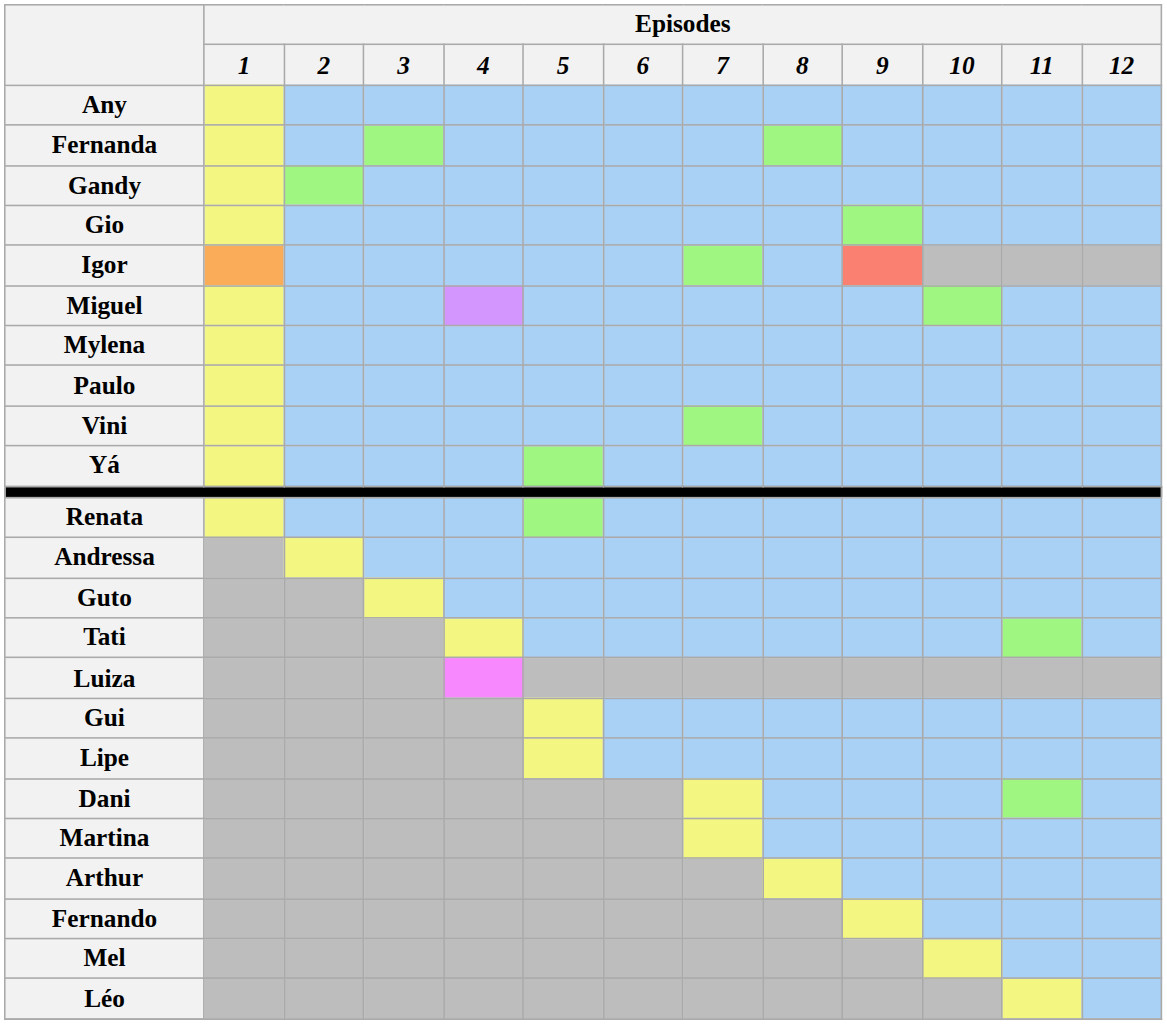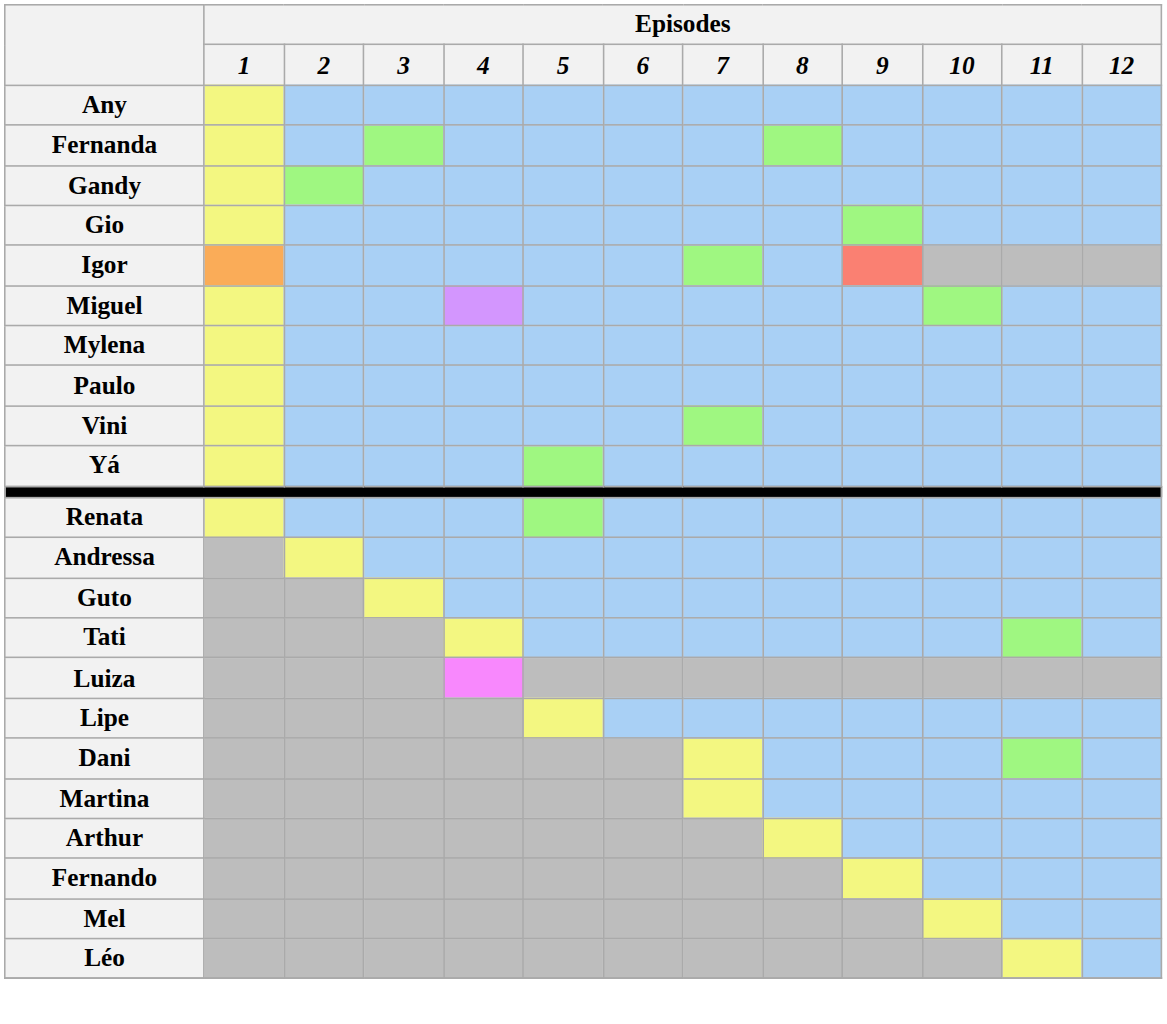 <table class="wikitable" style="text-align:center; width:58%;">
 <tr>
 <th rowspan="2" style="width:15%;"></th>
 <th colspan="12" style="text-align:center;">Episodes</th>
 </tr>
 <tr>
 <th style="text-align:center; width:6%;"><em>1</em></th>
 <th style="text-align:center; width:6%;"><em>2</em></th>
 <th style="text-align:center; width:6%;"><em>3</em></th>
 <th style="text-align:center; width:6%;"><em>4</em></th>
 <th style="text-align:center; width:6%;"><em>5</em></th>
 <th style="text-align:center; width:6%;"><em>6</em></th>
 <th style="text-align:center; width:6%;"><em>7</em></th>
 <th style="text-align:center; width:6%;"><em>8</em></th>
 <th style="text-align:center; width:6%;"><em>9</em></th>
 <th style="text-align:center; width:6%;"><em>10</em></th>
 <th style="text-align:center; width:6%;"><em>11</em></th>
 <th style="text-align:center; width:6%;"><em>12</em></th>
 </tr>
 <tr>
 <th>Any</th>
 <th style="background:#F3F781;"></th>
 <td style="background:#A9D0F5;"></td>
 <td style="background:#A9D0F5;"></td>
 <td style="background:#A9D0F5;"></td>
 <td style="background:#A9D0F5;"></td>
 <td style="background:#A9D0F5;"></td>
 <td style="background:#A9D0F5;"></td>
 <td style="background:#A9D0F5;"></td>
 <td style="background:#A9D0F5;"></td>
 <td style="background:#A9D0F5;"></td>
 <td style="background:#A9D0F5;"></td>
 <td style="background:#A9D0F5;"></td>
 </tr>
 <tr>
 <th>Fernanda</th>
 <th style="background:#F3F781;"></th>
 <td style="background:#A9D0F5;"></td>
 <td style="background:#9FF781;"></td>
 <td style="background:#A9D0F5;"></td>
 <td style="background:#A9D0F5;"></td>
 <td style="background:#A9D0F5;"></td>
 <td style="background:#A9D0F5;"></td>
 <td style="background:#9FF781;"></td>
 <td style="background:#A9D0F5;"></td>
 <td style="background:#A9D0F5;"></td>
 <td style="background:#A9D0F5;"></td>
 <td style="background:#A9D0F5;"></td>
 </tr>
 <tr>
 <th>Gandy</th>
 <th style="background:#F3F781;"></th>
 <td style="background:#9FF781;"></td>
 <td style="background:#A9D0F5;"></td>
 <td style="background:#A9D0F5;"></td>
 <td style="background:#A9D0F5;"></td>
 <td style="background:#A9D0F5;"></td>
 <td style="background:#A9D0F5;"></td>
 <td style="background:#A9D0F5;"></td>
 <td style="background:#A9D0F5;"></td>
 <td style="background:#A9D0F5;"></td>
 <td style="background:#A9D0F5;"></td>
 <td style="background:#A9D0F5;"></td>
 </tr>
 <tr>
 <th>Gio</th>
 <th style="background:#F3F781;"></th>
 <td style="background:#A9D0F5;"></td>
 <td style="background:#A9D0F5;"></td>
 <td style="background:#A9D0F5;"></td>
 <td style="background:#A9D0F5;"></td>
 <td style="background:#A9D0F5;"></td>
 <td style="background:#A9D0F5;"></td>
 <td style="background:#A9D0F5;"></td>
 <td style="background:#9FF781;"></td>
 <td style="background:#A9D0F5;"></td>
 <td style="background:#A9D0F5;"></td>
 <td style="background:#A9D0F5;"></td>
 </tr>
 <tr>
 <th>Igor</th>
 <th style="background:#FAAC58;"></th>
 <td style="background:#A9D0F5;"></td>
 <td style="background:#A9D0F5;"></td>
 <td style="background:#A9D0F5;"></td>
 <td style="background:#A9D0F5;"></td>
 <td style="background:#A9D0F5;"></td>
 <td style="background:#9FF781;"></td>
 <td style="background:#A9D0F5;"></td>
 <td style="background:#FA8072;"></td>
 <td style="background:#BDBDBD;"></td>
 <td style="background:#BDBDBD;"></td>
 <td style="background:#BDBDBD;"></td>
 </tr>
 <tr>
 <th>Miguel</th>
 <th style="background:#F3F781;"></th>
 <td style="background:#A9D0F5;"></td>
 <td style="background:#A9D0F5;"></td>
 <td style="background:#D396FE;"></td>
 <td style="background:#A9D0F5;"></td>
 <td style="background:#A9D0F5;"></td>
 <td style="background:#A9D0F5;"></td>
 <td style="background:#A9D0F5;"></td>
 <td style="background:#A9D0F5;"></td>
 <td style="background:#9FF781;"></td>
 <td style="background:#A9D0F5;"></td>
 <td style="background:#A9D0F5;"></td>
 </tr>
 <tr>
 <th>Mylena</th>
 <th style="background:#F3F781;"></th>
 <td style="background:#A9D0F5;"></td>
 <td style="background:#A9D0F5;"></td>
 <td style="background:#A9D0F5;"></td>
 <td style="background:#A9D0F5;"></td>
 <td style="background:#A9D0F5;"></td>
 <td style="background:#A9D0F5;"></td>
 <td style="background:#A9D0F5;"></td>
 <td style="background:#A9D0F5;"></td>
 <td style="background:#A9D0F5;"></td>
 <td style="background:#A9D0F5;"></td>
 <td style="background:#A9D0F5;"></td>
 </tr>
 <tr>
 <th>Paulo</th>
 <th style="background:#F3F781;"></th>
 <td style="background:#A9D0F5;"></td>
 <td style="background:#A9D0F5;"></td>
 <td style="background:#A9D0F5;"></td>
 <td style="background:#A9D0F5;"></td>
 <td style="background:#A9D0F5;"></td>
 <td style="background:#A9D0F5;"></td>
 <td style="background:#A9D0F5;"></td>
 <td style="background:#A9D0F5;"></td>
 <td style="background:#A9D0F5;"></td>
 <td style="background:#A9D0F5;"></td>
 <td style="background:#A9D0F5;"></td>
 </tr>
 <tr>
 <th>Vini</th>
 <th style="background:#F3F781;"></th>
 <td style="background:#A9D0F5;"></td>
 <td style="background:#A9D0F5;"></td>
 <td style="background:#A9D0F5;"></td>
 <td style="background:#A9D0F5;"></td>
 <td style="background:#A9D0F5;"></td>
 <td style="background:#9FF781;"></td>
 <td style="background:#A9D0F5;"></td>
 <td style="background:#A9D0F5;"></td>
 <td style="background:#A9D0F5;"></td>
 <td style="background:#A9D0F5;"></td>
 <td style="background:#A9D0F5;"></td>
 </tr>
 <tr>
 <th>Yá</th>
 <th style="background:#F3F781;"></th>
 <td style="background:#A9D0F5;"></td>
 <td style="background:#A9D0F5;"></td>
 <td style="background:#A9D0F5;"></td>
 <td style="background:#9FF781;"></td>
 <td style="background:#A9D0F5;"></td>
 <td style="background:#A9D0F5;"></td>
 <td style="background:#A9D0F5;"></td>
 <td style="background:#A9D0F5;"></td>
 <td style="background:#A9D0F5;"></td>
 <td style="background:#A9D0F5;"></td>
 <td style="background:#A9D0F5;"></td>
 </tr>
 <tr>
 <th style="background:#000;" colspan="13"></th>
 </tr>
 <tr>
 <th>Renata</th>
 <th style="background:#F3F781;"></th>
 <td style="background:#A9D0F5;"></td>
 <td style="background:#A9D0F5;"></td>
 <td style="background:#A9D0F5;"></td>
 <td style="background:#9FF781;"></td>
 <td style="background:#A9D0F5;"></td>
 <td style="background:#A9D0F5;"></td>
 <td style="background:#A9D0F5;"></td>
 <td style="background:#A9D0F5;"></td>
 <td style="background:#A9D0F5;"></td>
 <td style="background:#A9D0F5;"></td>
 <td style="background:#A9D0F5;"></td>
 </tr>
 <tr>
 <th>Andressa</th>
 <th style="background:#BDBDBD;"></th>
 <td style="background:#F3F781;"></td>
 <td style="background:#A9D0F5;"></td>
 <td style="background:#A9D0F5;"></td>
 <td style="background:#A9D0F5;"></td>
 <td style="background:#A9D0F5;"></td>
 <td style="background:#A9D0F5;"></td>
 <td style="background:#A9D0F5;"></td>
 <td style="background:#A9D0F5;"></td>
 <td style="background:#A9D0F5;"></td>
 <td style="background:#A9D0F5;"></td>
 <td style="background:#A9D0F5;"></td>
 </tr>
 <tr>
 <th>Guto</th>
 <th style="background:#BDBDBD;"></th>
 <td style="background:#BDBDBD;"></td>
 <td style="background:#F3F781;"></td>
 <td style="background:#A9D0F5;"></td>
 <td style="background:#A9D0F5;"></td>
 <td style="background:#A9D0F5;"></td>
 <td style="background:#A9D0F5;"></td>
 <td style="background:#A9D0F5;"></td>
 <td style="background:#A9D0F5;"></td>
 <td style="background:#A9D0F5;"></td>
 <td style="background:#A9D0F5;"></td>
 <td style="background:#A9D0F5;"></td>
 </tr>
 <tr>
 <th>Tati</th>
 <th style="background:#BDBDBD;"></th>
 <td style="background:#BDBDBD;"></td>
 <td style="background:#BDBDBD;"></td>
 <td style="background:#F3F781;"></td>
 <td style="background:#A9D0F5;"></td>
 <td style="background:#A9D0F5;"></td>
 <td style="background:#A9D0F5;"></td>
 <td style="background:#A9D0F5;"></td>
 <td style="background:#A9D0F5;"></td>
 <td style="background:#A9D0F5;"></td>
 <td style="background:#9FF781;"></td>
 <td style="background:#A9D0F5;"></td>
 </tr>
 <tr>
 <th>Luiza</th>
 <th style="background:#BDBDBD;"></th>
 <td style="background:#BDBDBD;"></td>
 <td style="background:#BDBDBD;"></td>
 <td style="background:#F888FD;"></td>
 <td style="background:#BDBDBD;"></td>
 <td style="background:#BDBDBD;"></td>
 <td style="background:#BDBDBD;"></td>
 <td style="background:#BDBDBD;"></td>
 <td style="background:#BDBDBD;"></td>
 <td style="background:#BDBDBD;"></td>
 <td style="background:#BDBDBD;"></td>
 <td style="background:#BDBDBD;"></td>
 </tr>
 <tr>
-<th>Gui</th>
-<th style="background:#BDBDBD;"></th>
-<td style="background:#BDBDBD;"></td>
-<td style="background:#BDBDBD;"></td>
-<td style="background:#BDBDBD;"></td>
-<td style="background:#F3F781;"></td>
-<td style="background:#A9D0F5;"></td>
-<td style="background:#A9D0F5;"></td>
-<td style="background:#A9D0F5;"></td>
-<td style="background:#A9D0F5;"></td>
-<td style="background:#A9D0F5;"></td>
-<td style="background:#A9D0F5;"></td>
-<td style="background:#A9D0F5;"></td>
-</tr>
-<tr>
 <th>Lipe</th>
 <th style="background:#BDBDBD;"></th>
 <td style="background:#BDBDBD;"></td>
 <td style="background:#BDBDBD;"></td>
 <td style="background:#BDBDBD;"></td>
 <td style="background:#F3F781;"></td>
 <td style="background:#A9D0F5;"></td>
 <td style="background:#A9D0F5;"></td>
 <td style="background:#A9D0F5;"></td>
 <td style="background:#A9D0F5;"></td>
 <td style="background:#A9D0F5;"></td>
 <td style="background:#A9D0F5;"></td>
 <td style="background:#A9D0F5;"></td>
 </tr>
 <tr>
 <th>Dani</th>
 <th style="background:#BDBDBD;"></th>
 <td style="background:#BDBDBD;"></td>
 <td style="background:#BDBDBD;"></td>
 <td style="background:#BDBDBD;"></td>
 <td style="background:#BDBDBD;"></td>
 <td style="background:#BDBDBD;"></td>
 <td style="background:#F3F781;"></td>
 <td style="background:#A9D0F5;"></td>
 <td style="background:#A9D0F5;"></td>
 <td style="background:#A9D0F5;"></td>
 <td style="background:#9FF781;"></td>
 <td style="background:#A9D0F5;"></td>
 </tr>
 <tr>
 <th>Martina</th>
 <th style="background:#BDBDBD;"></th>
 <td style="background:#BDBDBD;"></td>
 <td style="background:#BDBDBD;"></td>
 <td style="background:#BDBDBD;"></td>
 <td style="background:#BDBDBD;"></td>
 <td style="background:#BDBDBD;"></td>
 <td style="background:#F3F781;"></td>
 <td style="background:#A9D0F5;"></td>
 <td style="background:#A9D0F5;"></td>
 <td style="background:#A9D0F5;"></td>
 <td style="background:#A9D0F5;"></td>
 <td style="background:#A9D0F5;"></td>
 </tr>
 <tr>
 <th>Arthur</th>
 <th style="background:#BDBDBD;"></th>
 <td style="background:#BDBDBD;"></td>
 <td style="background:#BDBDBD;"></td>
 <td style="background:#BDBDBD;"></td>
 <td style="background:#BDBDBD;"></td>
 <td style="background:#BDBDBD;"></td>
 <td style="background:#BDBDBD;"></td>
 <td style="background:#F3F781;"></td>
 <td style="background:#A9D0F5;"></td>
 <td style="background:#A9D0F5;"></td>
 <td style="background:#A9D0F5;"></td>
 <td style="background:#A9D0F5;"></td>
 </tr>
 <tr>
 <th>Fernando</th>
 <th style="background:#BDBDBD;"></th>
 <td style="background:#BDBDBD;"></td>
 <td style="background:#BDBDBD;"></td>
 <td style="background:#BDBDBD;"></td>
 <td style="background:#BDBDBD;"></td>
 <td style="background:#BDBDBD;"></td>
 <td style="background:#BDBDBD;"></td>
 <td style="background:#BDBDBD;"></td>
 <td style="background:#F3F781;"></td>
 <td style="background:#A9D0F5;"></td>
 <td style="background:#A9D0F5;"></td>
 <td style="background:#A9D0F5;"></td>
 </tr>
 <tr>
 <th>Mel</th>
 <td style="background:#BDBDBD;"></td>
 <td style="background:#BDBDBD;"></td>
 <td style="background:#BDBDBD;"></td>
 <td style="background:#BDBDBD;"></td>
 <td style="background:#BDBDBD;"></td>
 <td style="background:#BDBDBD;"></td>
 <td style="background:#BDBDBD;"></td>
 <td style="background:#BDBDBD;"></td>
 <td style="background:#BDBDBD;"></td>
 <td style="background:#F3F781;"></td>
 <td style="background:#A9D0F5;"></td>
 <td style="background:#A9D0F5;"></td>
 </tr>
 <tr>
 <th>Léo</th>
 <td style="background:#BDBDBD;"></td>
 <td style="background:#BDBDBD;"></td>
 <td style="background:#BDBDBD;"></td>
 <td style="background:#BDBDBD;"></td>
 <td style="background:#BDBDBD;"></td>
 <td style="background:#BDBDBD;"></td>
 <td style="background:#BDBDBD;"></td>
 <td style="background:#BDBDBD;"></td>
 <td style="background:#BDBDBD;"></td>
 <td style="background:#BDBDBD;"></td>
 <td style="background:#F3F781;"></td>
 <td style="background:#A9D0F5;"></td>
 </tr>
 <tr>
 </tr>
 </table>
